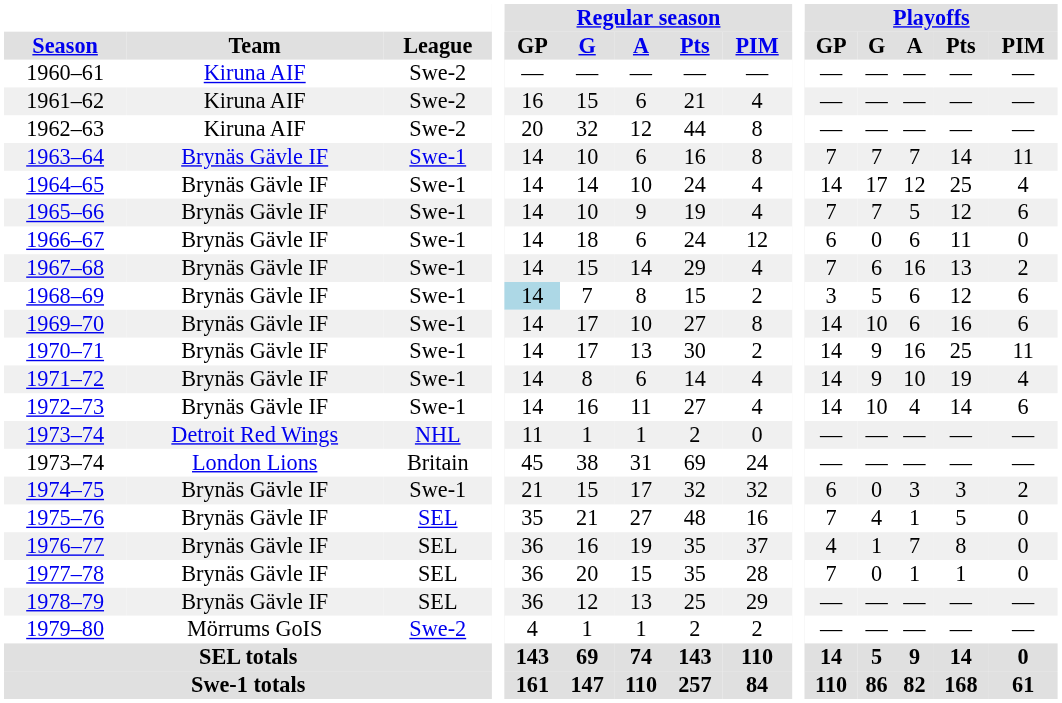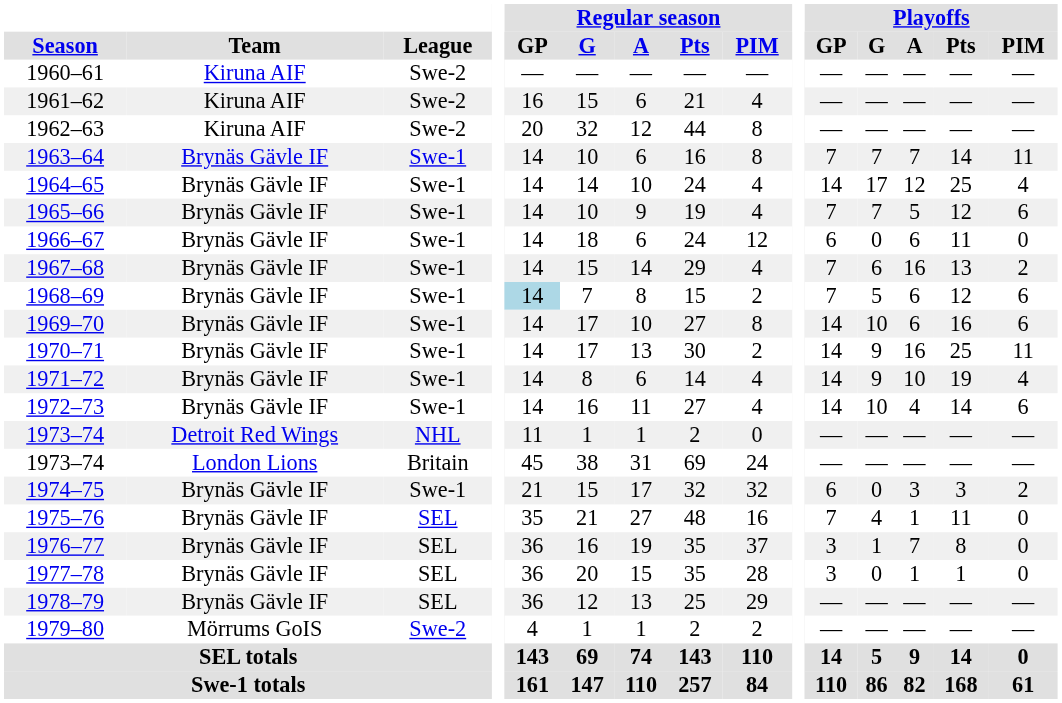 <table border="0" cellpadding="1" cellspacing="0" style="text-align:center; width:60%">
 <tr bgcolor="#e0e0e0">
 <th colspan="3" bgcolor="#ffffff"> </th>
 <th rowspan="99" bgcolor="#ffffff"> </th>
 <th colspan="5"><a href='#'>Regular season</a></th>
 <th rowspan="99" bgcolor="#ffffff"> </th>
 <th colspan="5"><a href='#'>Playoffs</a></th>
 </tr>
 <tr bgcolor="#e0e0e0">
 <th><a href='#'>Season</a></th>
 <th>Team</th>
 <th>League</th>
 <th>GP</th>
 <th><a href='#'>G</a></th>
 <th><a href='#'>A</a></th>
 <th><a href='#'>Pts</a></th>
 <th><a href='#'>PIM</a></th>
 <th>GP</th>
 <th>G</th>
 <th>A</th>
 <th>Pts</th>
 <th>PIM</th>
 </tr>
 <tr>
 <td>1960–61</td>
 <td><a href='#'>Kiruna AIF</a></td>
 <td>Swe-2</td>
 <td>—</td>
 <td>—</td>
 <td>—</td>
 <td>—</td>
 <td>—</td>
 <td>—</td>
 <td>—</td>
 <td>—</td>
 <td>—</td>
 <td>—</td>
 </tr>
 <tr bgcolor="#f0f0f0">
 <td>1961–62</td>
 <td>Kiruna AIF</td>
 <td>Swe-2</td>
 <td>16</td>
 <td>15</td>
 <td>6</td>
 <td>21</td>
 <td>4</td>
 <td>—</td>
 <td>—</td>
 <td>—</td>
 <td>—</td>
 <td>—</td>
 </tr>
 <tr>
 <td>1962–63</td>
 <td>Kiruna AIF</td>
 <td>Swe-2</td>
 <td>20</td>
 <td>32</td>
 <td>12</td>
 <td>44</td>
 <td>8</td>
 <td>—</td>
 <td>—</td>
 <td>—</td>
 <td>—</td>
 <td>—</td>
 </tr>
 <tr bgcolor="#f0f0f0">
 <td><a href='#'>1963–64</a></td>
 <td><a href='#'>Brynäs Gävle IF</a></td>
 <td><a href='#'>Swe-1</a></td>
 <td>14</td>
 <td>10</td>
 <td>6</td>
 <td>16</td>
 <td>8</td>
 <td>7</td>
 <td>7</td>
 <td>7</td>
 <td>14</td>
 <td>11</td>
 </tr>
 <tr>
 <td><a href='#'>1964–65</a></td>
 <td>Brynäs Gävle IF</td>
 <td>Swe-1</td>
 <td>14</td>
 <td>14</td>
 <td>10</td>
 <td>24</td>
 <td>4</td>
 <td>14</td>
 <td>17</td>
 <td>12</td>
 <td>25</td>
 <td>4</td>
 </tr>
 <tr bgcolor="#f0f0f0">
 <td><a href='#'>1965–66</a></td>
 <td>Brynäs Gävle IF</td>
 <td>Swe-1</td>
 <td>14</td>
 <td>10</td>
 <td>9</td>
 <td>19</td>
 <td>4</td>
 <td>7</td>
 <td>7</td>
 <td>5</td>
 <td>12</td>
 <td>6</td>
 </tr>
 <tr>
 <td><a href='#'>1966–67</a></td>
 <td>Brynäs Gävle IF</td>
 <td>Swe-1</td>
 <td>14</td>
 <td>18</td>
 <td>6</td>
 <td>24</td>
 <td>12</td>
 <td>6</td>
 <td>0</td>
 <td>6</td>
 <td>11</td>
 <td>0</td>
 </tr>
 <tr bgcolor="#f0f0f0">
 <td><a href='#'>1967–68</a></td>
 <td>Brynäs Gävle IF</td>
 <td>Swe-1</td>
 <td>14</td>
 <td>15</td>
 <td>14</td>
 <td>29</td>
 <td>4</td>
 <td>7</td>
 <td>6</td>
 <td>16</td>
 <td>13</td>
 <td>2</td>
 </tr>
 <tr>
 <td><a href='#'>1968–69</a></td>
 <td>Brynäs Gävle IF</td>
 <td>Swe-1</td>
 <td style="background: lightblue;">14</td>
 <td>7</td>
 <td>8</td>
 <td>15</td>
 <td>2</td>
-<td>3</td>
+<td>7</td>
 <td>5</td>
 <td>6</td>
 <td>12</td>
 <td>6</td>
 </tr>
 <tr bgcolor="#f0f0f0">
 <td><a href='#'>1969–70</a></td>
 <td>Brynäs Gävle IF</td>
 <td>Swe-1</td>
 <td>14</td>
 <td>17</td>
 <td>10</td>
 <td>27</td>
 <td>8</td>
 <td>14</td>
 <td>10</td>
 <td>6</td>
 <td>16</td>
 <td>6</td>
 </tr>
 <tr>
 <td><a href='#'>1970–71</a></td>
 <td>Brynäs Gävle IF</td>
 <td>Swe-1</td>
 <td>14</td>
 <td>17</td>
 <td>13</td>
 <td>30</td>
 <td>2</td>
 <td>14</td>
 <td>9</td>
 <td>16</td>
 <td>25</td>
 <td>11</td>
 </tr>
 <tr bgcolor="#f0f0f0">
 <td><a href='#'>1971–72</a></td>
 <td>Brynäs Gävle IF</td>
 <td>Swe-1</td>
 <td>14</td>
 <td>8</td>
 <td>6</td>
 <td>14</td>
 <td>4</td>
 <td>14</td>
 <td>9</td>
 <td>10</td>
 <td>19</td>
 <td>4</td>
 </tr>
 <tr>
 <td><a href='#'>1972–73</a></td>
 <td>Brynäs Gävle IF</td>
 <td>Swe-1</td>
 <td>14</td>
 <td>16</td>
 <td>11</td>
 <td>27</td>
 <td>4</td>
 <td>14</td>
 <td>10</td>
 <td>4</td>
 <td>14</td>
 <td>6</td>
 </tr>
 <tr bgcolor="#f0f0f0">
 <td><a href='#'>1973–74</a></td>
 <td><a href='#'>Detroit Red Wings</a></td>
 <td><a href='#'>NHL</a></td>
 <td>11</td>
 <td>1</td>
 <td>1</td>
 <td>2</td>
 <td>0</td>
 <td>—</td>
 <td>—</td>
 <td>—</td>
 <td>—</td>
 <td>—</td>
 </tr>
 <tr>
 <td>1973–74</td>
 <td><a href='#'>London Lions</a></td>
 <td>Britain</td>
 <td>45</td>
 <td>38</td>
 <td>31</td>
 <td>69</td>
 <td>24</td>
 <td>—</td>
 <td>—</td>
 <td>—</td>
 <td>—</td>
 <td>—</td>
 </tr>
 <tr bgcolor="#f0f0f0">
 <td><a href='#'>1974–75</a></td>
 <td>Brynäs Gävle IF</td>
 <td>Swe-1</td>
 <td>21</td>
 <td>15</td>
 <td>17</td>
 <td>32</td>
 <td>32</td>
 <td>6</td>
 <td>0</td>
 <td>3</td>
 <td>3</td>
 <td>2</td>
 </tr>
 <tr>
 <td><a href='#'>1975–76</a></td>
 <td>Brynäs Gävle IF</td>
 <td><a href='#'>SEL</a></td>
 <td>35</td>
 <td>21</td>
 <td>27</td>
 <td>48</td>
 <td>16</td>
 <td>7</td>
 <td>4</td>
 <td>1</td>
-<td>5</td>
+<td>11</td>
 <td>0</td>
 </tr>
 <tr bgcolor="#f0f0f0">
 <td><a href='#'>1976–77</a></td>
 <td>Brynäs Gävle IF</td>
 <td>SEL</td>
 <td>36</td>
 <td>16</td>
 <td>19</td>
 <td>35</td>
 <td>37</td>
-<td>4</td>
+<td>3</td>
 <td>1</td>
 <td>7</td>
 <td>8</td>
 <td>0</td>
 </tr>
 <tr>
 <td><a href='#'>1977–78</a></td>
 <td>Brynäs Gävle IF</td>
 <td>SEL</td>
 <td>36</td>
 <td>20</td>
 <td>15</td>
 <td>35</td>
 <td>28</td>
-<td>7</td>
+<td>3</td>
 <td>0</td>
 <td>1</td>
 <td>1</td>
 <td>0</td>
 </tr>
 <tr bgcolor="#f0f0f0">
 <td><a href='#'>1978–79</a></td>
 <td>Brynäs Gävle IF</td>
 <td>SEL</td>
 <td>36</td>
 <td>12</td>
 <td>13</td>
 <td>25</td>
 <td>29</td>
 <td>—</td>
 <td>—</td>
 <td>—</td>
 <td>—</td>
 <td>—</td>
 </tr>
 <tr>
 <td><a href='#'>1979–80</a></td>
 <td>Mörrums GoIS</td>
 <td><a href='#'>Swe-2</a></td>
 <td>4</td>
 <td>1</td>
 <td>1</td>
 <td>2</td>
 <td>2</td>
 <td>—</td>
 <td>—</td>
 <td>—</td>
 <td>—</td>
 <td>—</td>
 </tr>
 <tr bgcolor="#e0e0e0">
 <th colspan="3">SEL totals</th>
 <th>143</th>
 <th>69</th>
 <th>74</th>
 <th>143</th>
 <th>110</th>
 <th>14</th>
 <th>5</th>
 <th>9</th>
 <th>14</th>
 <th>0</th>
 </tr>
 <tr bgcolor="#e0e0e0">
 <th colspan="3">Swe-1 totals</th>
 <th>161</th>
 <th>147</th>
 <th>110</th>
 <th>257</th>
 <th>84</th>
 <th>110</th>
 <th>86</th>
 <th>82</th>
 <th>168</th>
 <th>61</th>
 </tr>
 </table>
